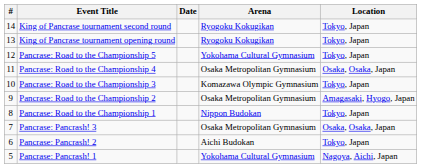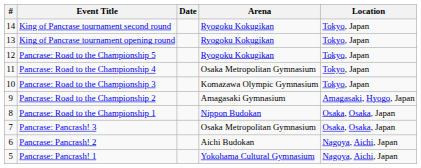 <table class="sortable wikitable succession-box" style="font-size:90%;">
 <tr>
 <th scope="col">#</th>
 <th scope="col">Event Title</th>
 <th scope="col">Date</th>
 <th scope="col">Arena</th>
 <th scope="col">Location</th>
 </tr>
 <tr>
 <td align=center>14</td>
 <td><a href='#'>King of Pancrase tournament second round</a></td>
 <td></td>
 <td><a href='#'>Ryogoku Kokugikan</a></td>
 <td><a href='#'>Tokyo</a>, Japan</td>
 </tr>
 <tr>
 <td align=center>13</td>
 <td><a href='#'>King of Pancrase tournament opening round</a></td>
 <td></td>
 <td><a href='#'>Ryogoku Kokugikan</a></td>
 <td><a href='#'>Tokyo</a>, Japan</td>
 </tr>
 <tr>
 <td align=center>12</td>
 <td><a href='#'>Pancrase: Road to the Championship 5</a></td>
 <td></td>
-<td><a href='#'>Yokohama Cultural Gymnasium</a></td>
+<td><a href='#'>Ryogoku Kokugikan</a></td>
 <td><a href='#'>Tokyo</a>, Japan</td>
 </tr>
 <tr>
 <td align=center>11</td>
 <td><a href='#'>Pancrase: Road to the Championship 4</a></td>
 <td></td>
 <td>Osaka Metropolitan Gymnasium</td>
-<td><a href='#'>Osaka</a>, <a href='#'>Osaka</a>, Japan</td>
+<td><a href='#'>Tokyo</a>, Japan</td>
 </tr>
 <tr>
 <td align=center>10</td>
 <td><a href='#'>Pancrase: Road to the Championship 3</a></td>
 <td></td>
 <td>Komazawa Olympic Gymnasium</td>
 <td><a href='#'>Tokyo</a>, Japan</td>
 </tr>
 <tr>
 <td align=center>9</td>
 <td><a href='#'>Pancrase: Road to the Championship 2</a></td>
 <td></td>
-<td>Osaka Metropolitan Gymnasium</td>
+<td>Amagasaki Gymnasium</td>
 <td><a href='#'>Amagasaki</a>, <a href='#'>Hyogo</a>, Japan</td>
 </tr>
 <tr>
 <td align=center>8</td>
 <td><a href='#'>Pancrase: Road to the Championship 1</a></td>
 <td></td>
 <td><a href='#'>Nippon Budokan</a></td>
-<td><a href='#'>Tokyo</a>, Japan</td>
+<td><a href='#'>Osaka</a>, <a href='#'>Osaka</a>, Japan</td>
 </tr>
 <tr>
 <td align=center>7</td>
 <td><a href='#'>Pancrase: Pancrash! 3</a></td>
 <td></td>
 <td>Osaka Metropolitan Gymnasium</td>
 <td><a href='#'>Osaka</a>, <a href='#'>Osaka</a>, Japan</td>
 </tr>
 <tr>
 <td align=center>6</td>
 <td><a href='#'>Pancrase: Pancrash! 2</a></td>
 <td></td>
 <td>Aichi Budokan</td>
-<td><a href='#'>Tokyo</a>, Japan</td>
+<td><a href='#'>Nagoya</a>, <a href='#'>Aichi</a>, Japan</td>
 </tr>
 <tr>
 <td align=center>5</td>
 <td><a href='#'>Pancrase: Pancrash! 1</a></td>
 <td></td>
 <td><a href='#'>Yokohama Cultural Gymnasium</a></td>
 <td><a href='#'>Nagoya</a>, <a href='#'>Aichi</a>, Japan</td>
 </tr>
 </table>
